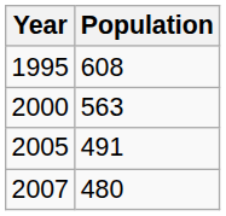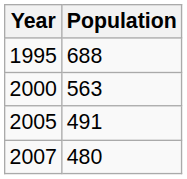 <table class="wikitable sortable">
 <tr>
 <th>Year</th>
 <th>Population</th>
 </tr>
 <tr>
 <td>1995</td>
-<td>608</td>
+<td>688</td>
 </tr>
 <tr>
 <td>2000</td>
 <td>563</td>
 </tr>
 <tr>
 <td>2005</td>
 <td>491</td>
 </tr>
 <tr>
 <td>2007</td>
 <td>480</td>
 </tr>
 </table>
